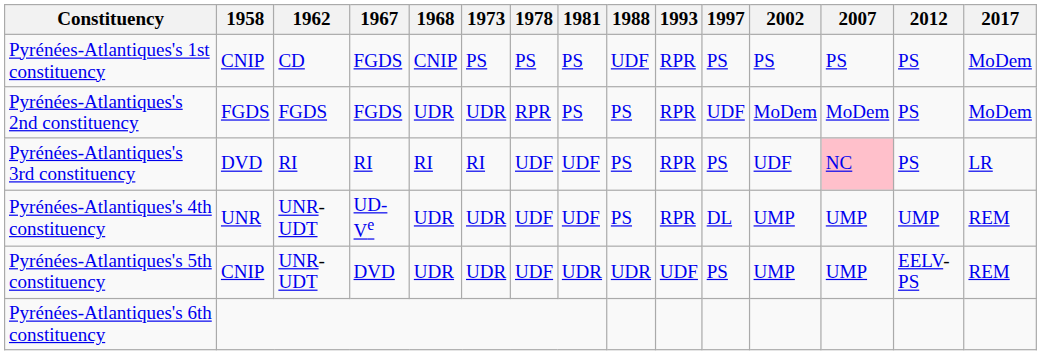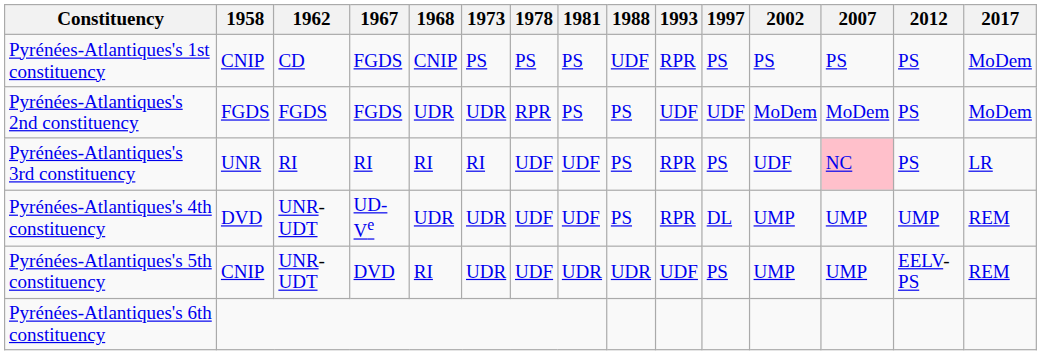 <table class="wikitable">
 <tr>
 <th>Constituency</th>
 <th>1958</th>
 <th>1962</th>
 <th>1967</th>
 <th>1968</th>
 <th>1973</th>
 <th>1978</th>
 <th>1981</th>
 <th>1988</th>
 <th>1993</th>
 <th>1997</th>
 <th>2002</th>
 <th>2007</th>
 <th>2012</th>
 <th>2017</th>
 </tr>
 <tr>
 <td><a href='#'>Pyrénées-Atlantiques's 1st constituency</a></td>
 <td bgcolor=><a href='#'>CNIP</a></td>
 <td bgcolor=><a href='#'>CD</a></td>
 <td bgcolor=><a href='#'>FGDS</a></td>
 <td bgcolor=><a href='#'>CNIP</a></td>
 <td bgcolor=><a href='#'>PS</a></td>
 <td bgcolor=><a href='#'>PS</a></td>
 <td bgcolor=><a href='#'>PS</a></td>
 <td bgcolor=><a href='#'>UDF</a></td>
 <td bgcolor=><a href='#'>RPR</a></td>
 <td bgcolor=><a href='#'>PS</a></td>
 <td bgcolor=><a href='#'>PS</a></td>
 <td bgcolor=><a href='#'>PS</a></td>
 <td bgcolor=><a href='#'>PS</a></td>
 <td bgcolor=><a href='#'>MoDem</a></td>
 </tr>
 <tr>
 <td><a href='#'>Pyrénées-Atlantiques's 2nd constituency</a></td>
 <td bgcolor=><a href='#'>FGDS</a></td>
 <td bgcolor=><a href='#'>FGDS</a></td>
 <td bgcolor=><a href='#'>FGDS</a></td>
 <td bgcolor=><a href='#'>UDR</a></td>
 <td bgcolor=><a href='#'>UDR</a></td>
 <td bgcolor=><a href='#'>RPR</a></td>
 <td bgcolor=><a href='#'>PS</a></td>
 <td bgcolor=><a href='#'>PS</a></td>
-<td bgcolor=><a href='#'>RPR</a></td>
+<td bgcolor=><a href='#'>UDF</a></td>
 <td bgcolor=><a href='#'>UDF</a></td>
 <td bgcolor=><a href='#'>MoDem</a></td>
 <td bgcolor=><a href='#'>MoDem</a></td>
 <td bgcolor=><a href='#'>PS</a></td>
 <td bgcolor=><a href='#'>MoDem</a></td>
 </tr>
 <tr>
 <td><a href='#'>Pyrénées-Atlantiques's 3rd constituency</a></td>
-<td bgcolor=><a href='#'>DVD</a></td>
+<td bgcolor=><a href='#'>UNR</a></td>
 <td bgcolor=><a href='#'>RI</a></td>
 <td bgcolor=><a href='#'>RI</a></td>
 <td bgcolor=><a href='#'>RI</a></td>
 <td bgcolor=><a href='#'>RI</a></td>
 <td bgcolor=><a href='#'>UDF</a></td>
 <td bgcolor=><a href='#'>UDF</a></td>
 <td bgcolor=><a href='#'>PS</a></td>
 <td bgcolor=><a href='#'>RPR</a></td>
 <td bgcolor=><a href='#'>PS</a></td>
 <td bgcolor=><a href='#'>UDF</a></td>
 <td style="background: pink;"><a href='#'>NC</a></td>
 <td bgcolor=><a href='#'>PS</a></td>
 <td bgcolor=><a href='#'>LR</a></td>
 </tr>
 <tr>
 <td><a href='#'>Pyrénées-Atlantiques's 4th constituency</a></td>
-<td bgcolor=><a href='#'>UNR</a></td>
+<td bgcolor=><a href='#'>DVD</a></td>
 <td bgcolor=><a href='#'>UNR</a>-<a href='#'>UDT</a></td>
 <td bgcolor=><a href='#'>UD-V<sup>e</sup></a></td>
 <td bgcolor=><a href='#'>UDR</a></td>
 <td bgcolor=><a href='#'>UDR</a></td>
 <td bgcolor=><a href='#'>UDF</a></td>
 <td bgcolor=><a href='#'>UDF</a></td>
 <td bgcolor=><a href='#'>PS</a></td>
 <td bgcolor=><a href='#'>RPR</a></td>
 <td><a href='#'>DL</a></td>
 <td bgcolor=><a href='#'>UMP</a></td>
 <td bgcolor=><a href='#'>UMP</a></td>
 <td bgcolor=><a href='#'>UMP</a></td>
 <td bgcolor=><a href='#'>REM</a></td>
 </tr>
 <tr>
 <td><a href='#'>Pyrénées-Atlantiques's 5th constituency</a></td>
 <td bgcolor=><a href='#'>CNIP</a></td>
 <td bgcolor=><a href='#'>UNR</a>-<a href='#'>UDT</a></td>
 <td bgcolor=><a href='#'>DVD</a></td>
-<td bgcolor=><a href='#'>UDR</a></td>
+<td bgcolor=><a href='#'>RI</a></td>
 <td bgcolor=><a href='#'>UDR</a></td>
 <td bgcolor=><a href='#'>UDF</a></td>
 <td bgcolor=><a href='#'>UDR</a></td>
 <td bgcolor=><a href='#'>UDR</a></td>
 <td bgcolor=><a href='#'>UDF</a></td>
 <td bgcolor=><a href='#'>PS</a></td>
 <td bgcolor=><a href='#'>UMP</a></td>
 <td bgcolor=><a href='#'>UMP</a></td>
 <td bgcolor=><a href='#'>EELV</a>-<a href='#'>PS</a></td>
 <td bgcolor=><a href='#'>REM</a></td>
 </tr>
 <tr>
 <td><a href='#'>Pyrénées-Atlantiques's 6th constituency</a></td>
 <td colspan="7"></td>
 <td></td>
 <td></td>
 <td></td>
 <td></td>
 <td></td>
 <td></td>
 <td></td>
 </tr>
 </table>
